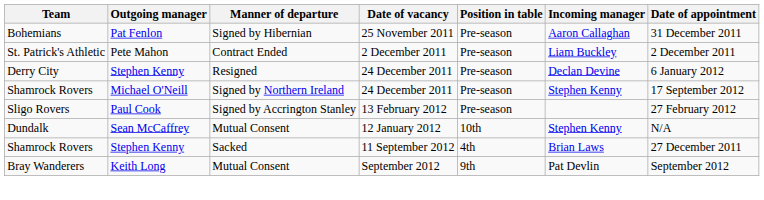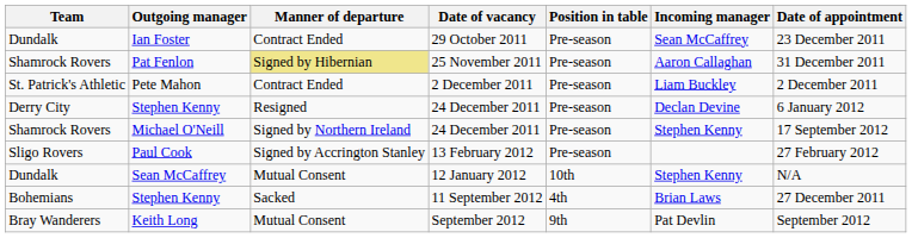 <table class="wikitable">
 <tr>
 <th>Team</th>
 <th>Outgoing manager</th>
 <th>Manner of departure</th>
 <th>Date of vacancy</th>
 <th>Position in table</th>
 <th>Incoming manager</th>
 <th>Date of appointment</th>
 </tr>
 <tr>
-<td>Bohemians</td>
+<td>Dundalk</td>
+<td> <a href='#'>Ian Foster</a></td>
+<td>Contract Ended</td>
+<td>29 October 2011</td>
+<td>Pre-season</td>
+<td> <a href='#'>Sean McCaffrey</a></td>
+<td>23 December 2011</td>
+</tr>
+<tr>
+<td>Shamrock Rovers</td>
 <td> <a href='#'>Pat Fenlon</a></td>
-<td>Signed by Hibernian</td>
+<td style="background: khaki;">Signed by Hibernian</td>
 <td>25 November 2011</td>
 <td>Pre-season</td>
 <td> <a href='#'>Aaron Callaghan</a></td>
 <td>31 December 2011</td>
 </tr>
 <tr>
 <td>St. Patrick's Athletic</td>
 <td> Pete Mahon</td>
 <td>Contract Ended</td>
 <td>2 December 2011</td>
 <td>Pre-season</td>
 <td> <a href='#'>Liam Buckley</a></td>
 <td>2 December 2011</td>
 </tr>
 <tr>
 <td>Derry City</td>
 <td> <a href='#'>Stephen Kenny</a></td>
 <td>Resigned</td>
 <td>24 December 2011</td>
 <td>Pre-season</td>
 <td> <a href='#'>Declan Devine</a></td>
 <td>6 January 2012</td>
 </tr>
 <tr>
 <td>Shamrock Rovers</td>
 <td> <a href='#'>Michael O'Neill</a></td>
 <td>Signed by <a href='#'>Northern Ireland</a></td>
 <td>24 December 2011</td>
 <td>Pre-season</td>
 <td> <a href='#'>Stephen Kenny</a></td>
 <td>17 September 2012</td>
 </tr>
 <tr>
 <td>Sligo Rovers</td>
 <td> <a href='#'>Paul Cook</a></td>
 <td>Signed by Accrington Stanley</td>
 <td>13 February 2012</td>
 <td>Pre-season</td>
 <td> </td>
 <td>27 February 2012</td>
 </tr>
 <tr>
 <td>Dundalk</td>
 <td> <a href='#'>Sean McCaffrey</a></td>
 <td>Mutual Consent</td>
 <td>12 January 2012</td>
 <td>10th</td>
 <td><a href='#'>Stephen Kenny</a></td>
 <td>N/A</td>
 </tr>
 <tr>
-<td>Shamrock Rovers</td>
+<td>Bohemians</td>
 <td> <a href='#'>Stephen Kenny</a></td>
 <td>Sacked</td>
 <td>11 September 2012</td>
 <td>4th</td>
 <td> <a href='#'>Brian Laws</a></td>
 <td>27 December 2011</td>
 </tr>
 <tr>
 <td>Bray Wanderers</td>
 <td> <a href='#'>Keith Long</a></td>
 <td>Mutual Consent</td>
 <td>September 2012</td>
 <td>9th</td>
 <td> Pat Devlin</td>
 <td>September 2012</td>
 </tr>
 </table>
